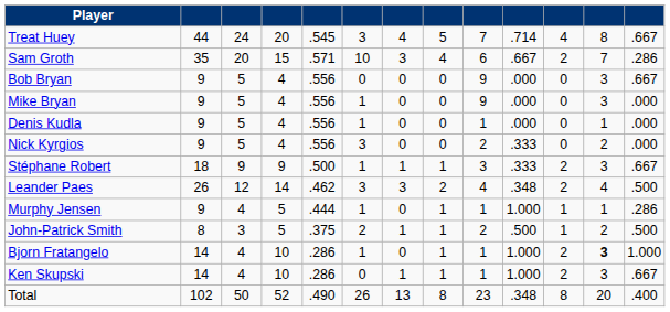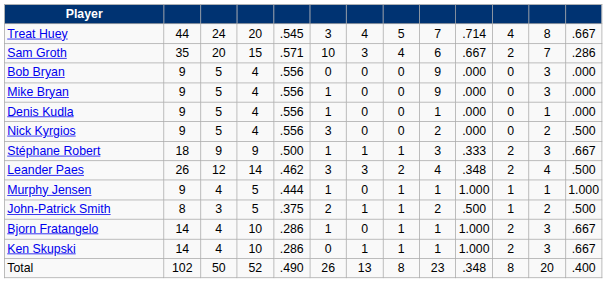 <table class="wikitable" style="text-align:center">
 <tr>
 <th style="background:#003372; color:#fff" width="200px">Player</th>
 <th style="background:#003372; color:#fff" width="40px"></th>
 <th style="background:#003372; color:#fff" width="40px"></th>
 <th style="background:#003372; color:#fff" width="40px"></th>
 <th style="background:#003372; color:#fff" width="40px"></th>
 <th style="background:#003372; color:#fff" width="40px"></th>
 <th style="background:#003372; color:#fff" width="40px"></th>
 <th style="background:#003372; color:#fff" width="40px"></th>
 <th style="background:#003372; color:#fff" width="40px"></th>
 <th style="background:#003372; color:#fff" width="40px"></th>
 <th style="background:#003372; color:#fff" width="40px"></th>
 <th style="background:#003372; color:#fff" width="40px"></th>
 <th style="background:#003372; color:#fff" width="40px"></th>
 </tr>
 <tr>
 <td style="text-align:left"><a href='#'>Treat Huey</a></td>
 <td>44</td>
 <td>24</td>
 <td>20</td>
 <td>.545</td>
 <td>3</td>
 <td>4</td>
 <td>5</td>
 <td>7</td>
 <td>.714</td>
 <td>4</td>
 <td>8</td>
 <td>.667</td>
 </tr>
 <tr>
 <td style="text-align:left"><a href='#'>Sam Groth</a></td>
 <td>35</td>
 <td>20</td>
 <td>15</td>
 <td>.571</td>
 <td>10</td>
 <td>3</td>
 <td>4</td>
 <td>6</td>
 <td>.667</td>
 <td>2</td>
 <td>7</td>
 <td>.286</td>
 </tr>
 <tr>
 <td style="text-align:left"><a href='#'>Bob Bryan</a></td>
 <td>9</td>
 <td>5</td>
 <td>4</td>
 <td>.556</td>
 <td>0</td>
 <td>0</td>
 <td>0</td>
 <td>9</td>
 <td>.000</td>
 <td>0</td>
 <td>3</td>
-<td>.667</td>
+<td>.000</td>
 </tr>
 <tr>
 <td style="text-align:left"><a href='#'>Mike Bryan</a></td>
 <td>9</td>
 <td>5</td>
 <td>4</td>
 <td>.556</td>
 <td>1</td>
 <td>0</td>
 <td>0</td>
 <td>9</td>
 <td>.000</td>
 <td>0</td>
 <td>3</td>
 <td>.000</td>
 </tr>
 <tr>
 <td style="text-align:left"><a href='#'>Denis Kudla</a></td>
 <td>9</td>
 <td>5</td>
 <td>4</td>
 <td>.556</td>
 <td>1</td>
 <td>0</td>
 <td>0</td>
 <td>1</td>
 <td>.000</td>
 <td>0</td>
 <td>1</td>
 <td>.000</td>
 </tr>
 <tr>
 <td style="text-align:left"><a href='#'>Nick Kyrgios</a></td>
 <td>9</td>
 <td>5</td>
 <td>4</td>
 <td>.556</td>
 <td>3</td>
 <td>0</td>
 <td>0</td>
 <td>2</td>
-<td>.333</td>
+<td>.000</td>
 <td>0</td>
 <td>2</td>
-<td>.000</td>
+<td>.500</td>
 </tr>
 <tr>
 <td style="text-align:left"><a href='#'>Stéphane Robert</a></td>
 <td>18</td>
 <td>9</td>
 <td>9</td>
 <td>.500</td>
 <td>1</td>
 <td>1</td>
 <td>1</td>
 <td>3</td>
 <td>.333</td>
 <td>2</td>
 <td>3</td>
 <td>.667</td>
 </tr>
 <tr>
 <td style="text-align:left"><a href='#'>Leander Paes</a></td>
 <td>26</td>
 <td>12</td>
 <td>14</td>
 <td>.462</td>
 <td>3</td>
 <td>3</td>
 <td>2</td>
 <td>4</td>
 <td>.348</td>
 <td>2</td>
 <td>4</td>
 <td>.500</td>
 </tr>
 <tr>
 <td style="text-align:left"><a href='#'>Murphy Jensen</a></td>
 <td>9</td>
 <td>4</td>
 <td>5</td>
 <td>.444</td>
 <td>1</td>
 <td>0</td>
 <td>1</td>
 <td>1</td>
 <td>1.000</td>
 <td>1</td>
 <td>1</td>
-<td>.286</td>
+<td>1.000</td>
 </tr>
 <tr>
 <td style="text-align:left"><a href='#'>John-Patrick Smith</a></td>
 <td>8</td>
 <td>3</td>
 <td>5</td>
 <td>.375</td>
 <td>2</td>
 <td>1</td>
 <td>1</td>
 <td>2</td>
 <td>.500</td>
 <td>1</td>
 <td>2</td>
 <td>.500</td>
 </tr>
 <tr>
 <td style="text-align:left"><a href='#'>Bjorn Fratangelo</a></td>
 <td>14</td>
 <td>4</td>
 <td>10</td>
 <td>.286</td>
 <td>1</td>
 <td>0</td>
 <td>1</td>
 <td>1</td>
 <td>1.000</td>
 <td>2</td>
-<td><strong>3</strong></td>
-<td>1.000</td>
+<td>3</td>
+<td>.667</td>
 </tr>
 <tr>
 <td style="text-align:left"><a href='#'>Ken Skupski</a></td>
 <td>14</td>
 <td>4</td>
 <td>10</td>
 <td>.286</td>
 <td>0</td>
 <td>1</td>
 <td>1</td>
 <td>1</td>
 <td>1.000</td>
 <td>2</td>
 <td>3</td>
 <td>.667</td>
 </tr>
 <tr>
 <td style="text-align:left">Total</td>
 <td>102</td>
 <td>50</td>
 <td>52</td>
 <td>.490</td>
 <td>26</td>
 <td>13</td>
 <td>8</td>
 <td>23</td>
 <td>.348</td>
 <td>8</td>
 <td>20</td>
 <td>.400</td>
 </tr>
 </table>
